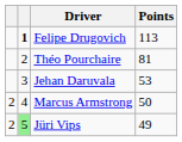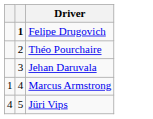 <table class="wikitable" style="font-size: 85%;">
 <tr>
 <th></th>
 <th></th>
 <th>Driver</th>
-<th>Points</th>
 </tr>
 <tr>
 <td align="left"></td>
 <td align="center"><strong>1</strong></td>
 <td> <a href='#'>Felipe Drugovich</a></td>
-<td>113</td>
 </tr>
 <tr>
 <td align="left"></td>
 <td align="center">2</td>
 <td> <a href='#'>Théo Pourchaire</a></td>
-<td>81</td>
 </tr>
 <tr>
 <td align="left"></td>
 <td align="center">3</td>
 <td> <a href='#'>Jehan Daruvala</a></td>
-<td>53</td>
 </tr>
 <tr>
-<td align="left"> 2</td>
+<td align="left"> 1</td>
 <td align="center">4</td>
 <td> <a href='#'>Marcus Armstrong</a></td>
-<td>50</td>
 </tr>
 <tr>
-<td align="left"> 2</td>
-<td align="center" style="background: lightgreen;">5</td>
+<td align="left"> 4</td>
+<td align="center">5</td>
 <td> <a href='#'>Jüri Vips</a></td>
-<td>49</td>
 </tr>
 </table>
